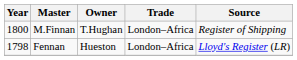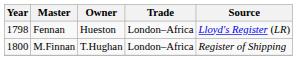 <table class=" wikitable">
 <tr>
 <th>Year</th>
 <th>Master</th>
 <th>Owner</th>
 <th>Trade</th>
 <th>Source</th>
 </tr>
 <tr>
+<td>1798</td>
+<td>Fennan</td>
+<td>Hueston</td>
+<td>London–Africa</td>
+<td><em><a href='#'>Lloyd's Register</a></em> (<em>LR</em>)</td>
+</tr>
+<tr>
 <td>1800</td>
 <td>M.Finnan</td>
 <td>T.Hughan</td>
 <td>London–Africa</td>
 <td><em>Register of Shipping</em></td>
 </tr>
 <tr>
-<td>1798</td>
-<td>Fennan</td>
-<td>Hueston</td>
-<td>London–Africa</td>
-<td><em><a href='#'>Lloyd's Register</a></em> (<em>LR</em>)</td>
-</tr>
-<tr>
 </tr>
 </table>
